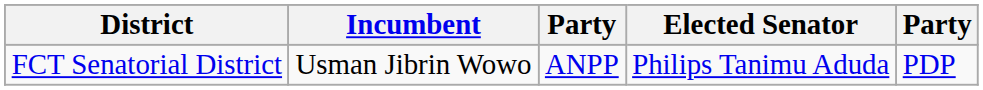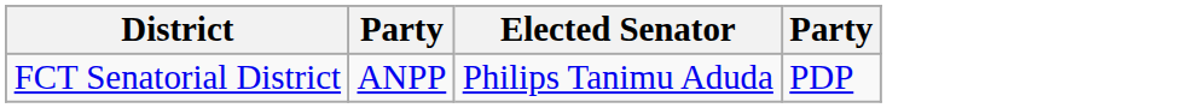 <table class="sortable wikitable" style="font-size:95%;line-height:14px;">
 <tr>
 <th class="unsortable">District</th>
-<th class="unsortable"><a href='#'>Incumbent</a></th>
 <th>Party</th>
 <th class="unsortable">Elected Senator</th>
 <th>Party</th>
 </tr>
 <tr>
 <td><a href='#'>FCT Senatorial District</a></td>
-<td>Usman Jibrin Wowo</td>
 <td><a href='#'>ANPP</a></td>
 <td><a href='#'>Philips Tanimu Aduda</a></td>
 <td><a href='#'>PDP</a></td>
 </tr>
 </table>
